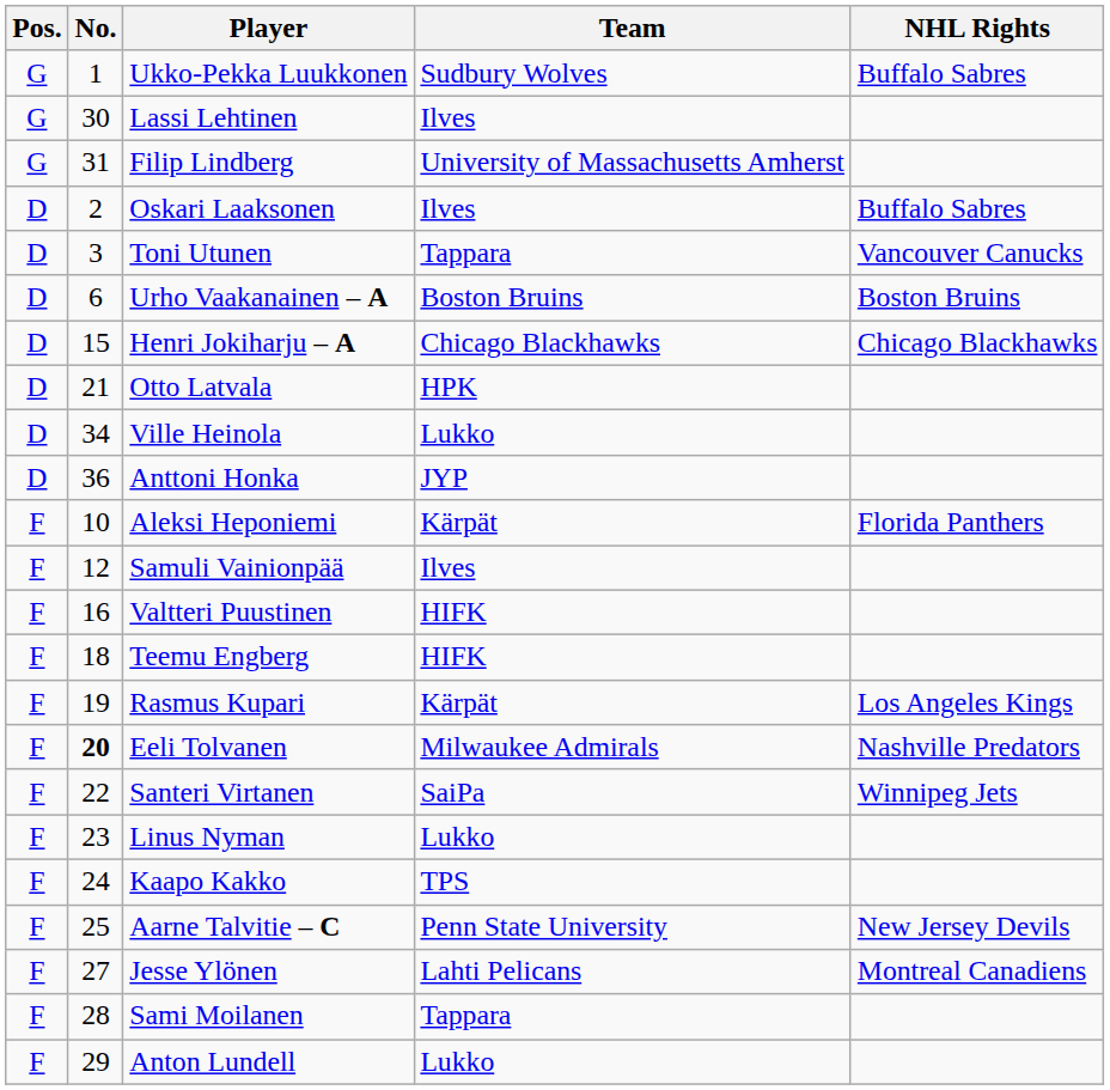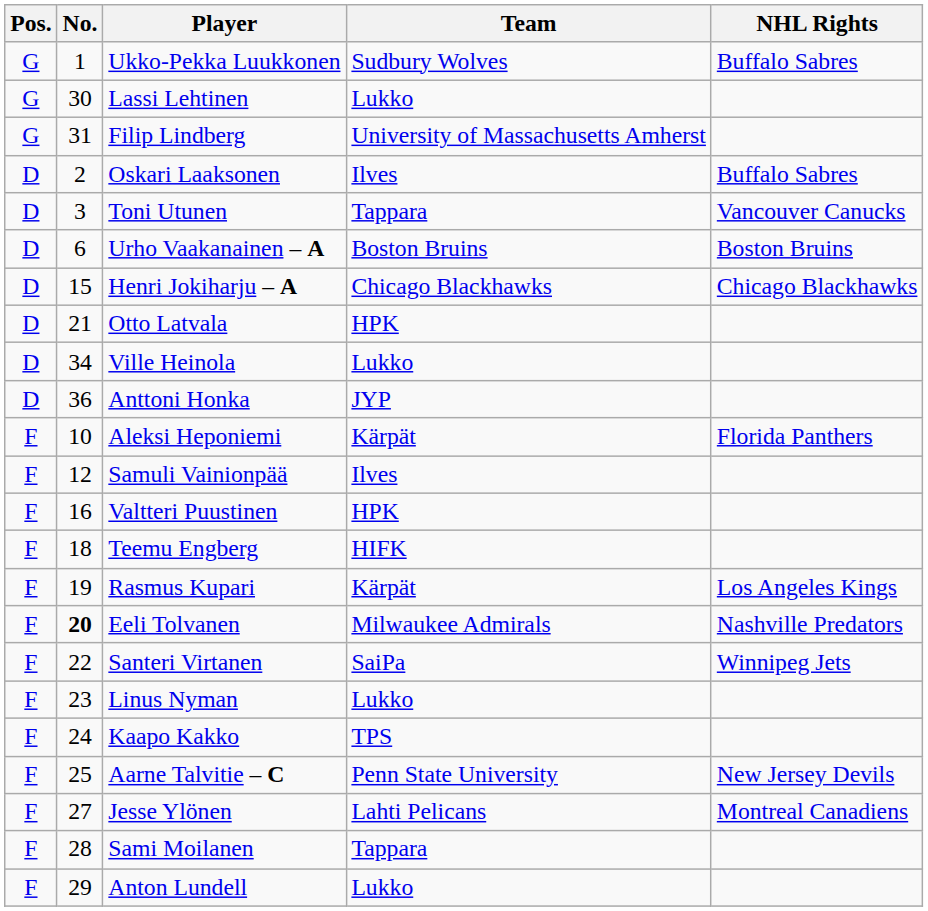 <table class="wikitable sortable">
 <tr>
 <th>Pos.</th>
 <th>No.</th>
 <th>Player</th>
 <th>Team</th>
 <th>NHL Rights</th>
 </tr>
 <tr>
 <td style="text-align:center;"><a href='#'>G</a></td>
 <td style="text-align:center;">1</td>
 <td><a href='#'>Ukko-Pekka Luukkonen</a></td>
 <td> <a href='#'>Sudbury Wolves</a></td>
 <td><a href='#'>Buffalo Sabres</a></td>
 </tr>
 <tr>
 <td style="text-align:center;"><a href='#'>G</a></td>
 <td style="text-align:center;">30</td>
 <td><a href='#'>Lassi Lehtinen</a></td>
-<td> <a href='#'>Ilves</a></td>
+<td> <a href='#'>Lukko</a></td>
 <td></td>
 </tr>
 <tr>
 <td style="text-align:center;"><a href='#'>G</a></td>
 <td style="text-align:center;">31</td>
 <td><a href='#'>Filip Lindberg</a></td>
 <td> <a href='#'>University of Massachusetts Amherst</a></td>
 <td></td>
 </tr>
 <tr>
 <td style="text-align:center;"><a href='#'>D</a></td>
 <td style="text-align:center;">2</td>
 <td><a href='#'>Oskari Laaksonen</a></td>
 <td> <a href='#'>Ilves</a></td>
 <td><a href='#'>Buffalo Sabres</a></td>
 </tr>
 <tr>
 <td style="text-align:center;"><a href='#'>D</a></td>
 <td style="text-align:center;">3</td>
 <td><a href='#'>Toni Utunen</a></td>
 <td> <a href='#'>Tappara</a></td>
 <td><a href='#'>Vancouver Canucks</a></td>
 </tr>
 <tr>
 <td style="text-align:center;"><a href='#'>D</a></td>
 <td style="text-align:center;">6</td>
 <td><a href='#'>Urho Vaakanainen</a> – <strong>A</strong></td>
 <td> <a href='#'>Boston Bruins</a></td>
 <td><a href='#'>Boston Bruins</a></td>
 </tr>
 <tr>
 <td style="text-align:center;"><a href='#'>D</a></td>
 <td style="text-align:center;">15</td>
 <td><a href='#'>Henri Jokiharju</a> – <strong>A</strong></td>
 <td> <a href='#'>Chicago Blackhawks</a></td>
 <td><a href='#'>Chicago Blackhawks</a></td>
 </tr>
 <tr>
 <td style="text-align:center;"><a href='#'>D</a></td>
 <td style="text-align:center;">21</td>
 <td><a href='#'>Otto Latvala</a></td>
 <td> <a href='#'>HPK</a></td>
 <td></td>
 </tr>
 <tr>
 <td style="text-align:center;"><a href='#'>D</a></td>
 <td style="text-align:center;">34</td>
 <td><a href='#'>Ville Heinola</a></td>
 <td> <a href='#'>Lukko</a></td>
 <td></td>
 </tr>
 <tr>
 <td style="text-align:center;"><a href='#'>D</a></td>
 <td style="text-align:center;">36</td>
 <td><a href='#'>Anttoni Honka</a></td>
 <td> <a href='#'>JYP</a></td>
 <td></td>
 </tr>
 <tr>
 <td style="text-align:center;"><a href='#'>F</a></td>
 <td style="text-align:center;">10</td>
 <td><a href='#'>Aleksi Heponiemi</a></td>
 <td> <a href='#'>Kärpät</a></td>
 <td><a href='#'>Florida Panthers</a></td>
 </tr>
 <tr>
 <td style="text-align:center;"><a href='#'>F</a></td>
 <td style="text-align:center;">12</td>
 <td><a href='#'>Samuli Vainionpää</a></td>
 <td> <a href='#'>Ilves</a></td>
 <td></td>
 </tr>
 <tr>
 <td style="text-align:center;"><a href='#'>F</a></td>
 <td style="text-align:center;">16</td>
 <td><a href='#'>Valtteri Puustinen</a></td>
-<td> <a href='#'>HIFK</a></td>
+<td> <a href='#'>HPK</a></td>
 <td></td>
 </tr>
 <tr>
 <td style="text-align:center;"><a href='#'>F</a></td>
 <td style="text-align:center;">18</td>
 <td><a href='#'>Teemu Engberg</a></td>
 <td> <a href='#'>HIFK</a></td>
 <td></td>
 </tr>
 <tr>
 <td style="text-align:center;"><a href='#'>F</a></td>
 <td style="text-align:center;">19</td>
 <td><a href='#'>Rasmus Kupari</a></td>
 <td> <a href='#'>Kärpät</a></td>
 <td><a href='#'>Los Angeles Kings</a></td>
 </tr>
 <tr>
 <td style="text-align:center;"><a href='#'>F</a></td>
 <td style="text-align:center;"><strong>20</strong></td>
 <td><a href='#'>Eeli Tolvanen</a></td>
 <td> <a href='#'>Milwaukee Admirals</a></td>
 <td><a href='#'>Nashville Predators</a></td>
 </tr>
 <tr>
 <td style="text-align:center;"><a href='#'>F</a></td>
 <td style="text-align:center;">22</td>
 <td><a href='#'>Santeri Virtanen</a></td>
 <td> <a href='#'>SaiPa</a></td>
 <td><a href='#'>Winnipeg Jets</a></td>
 </tr>
 <tr>
 <td style="text-align:center;"><a href='#'>F</a></td>
 <td style="text-align:center;">23</td>
 <td><a href='#'>Linus Nyman</a></td>
 <td> <a href='#'>Lukko</a></td>
 <td></td>
 </tr>
 <tr>
 <td style="text-align:center;"><a href='#'>F</a></td>
 <td style="text-align:center;">24</td>
 <td><a href='#'>Kaapo Kakko</a></td>
 <td> <a href='#'>TPS</a></td>
 <td></td>
 </tr>
 <tr>
 <td style="text-align:center;"><a href='#'>F</a></td>
 <td style="text-align:center;">25</td>
 <td><a href='#'>Aarne Talvitie</a> – <strong>C</strong></td>
 <td> <a href='#'>Penn State University</a></td>
 <td><a href='#'>New Jersey Devils</a></td>
 </tr>
 <tr>
 <td style="text-align:center;"><a href='#'>F</a></td>
 <td style="text-align:center;">27</td>
 <td><a href='#'>Jesse Ylönen</a></td>
 <td> <a href='#'>Lahti Pelicans</a></td>
 <td><a href='#'>Montreal Canadiens</a></td>
 </tr>
 <tr>
 <td style="text-align:center;"><a href='#'>F</a></td>
 <td style="text-align:center;">28</td>
 <td><a href='#'>Sami Moilanen</a></td>
 <td> <a href='#'>Tappara</a></td>
 <td></td>
 </tr>
 <tr>
 <td style="text-align:center;"><a href='#'>F</a></td>
 <td style="text-align:center;">29</td>
 <td><a href='#'>Anton Lundell</a></td>
 <td> <a href='#'>Lukko</a></td>
 <td></td>
 </tr>
 </table>
